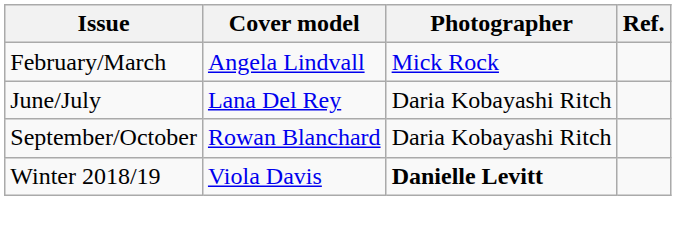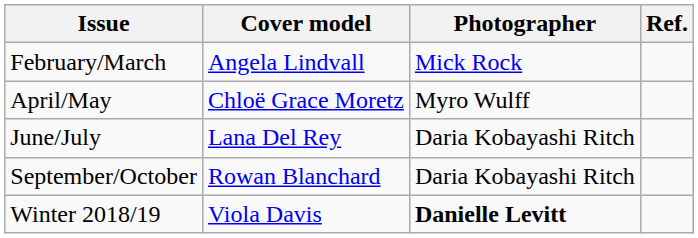 <table class="wikitable">
 <tr>
 <th>Issue</th>
 <th>Cover model</th>
 <th>Photographer</th>
 <th>Ref.</th>
 </tr>
 <tr>
 <td>February/March</td>
 <td><a href='#'>Angela Lindvall</a></td>
 <td><a href='#'>Mick Rock</a></td>
+<td></td>
+</tr>
+<tr>
+<td>April/May</td>
+<td><a href='#'>Chloë Grace Moretz</a></td>
+<td>Myro Wulff</td>
 <td></td>
 </tr>
 <tr>
 <td>June/July</td>
 <td><a href='#'>Lana Del Rey</a></td>
 <td>Daria Kobayashi Ritch</td>
 <td></td>
 </tr>
 <tr>
 <td>September/October</td>
 <td><a href='#'>Rowan Blanchard</a></td>
 <td>Daria Kobayashi Ritch</td>
 <td></td>
 </tr>
 <tr>
 <td>Winter 2018/19</td>
 <td><a href='#'>Viola Davis</a></td>
 <td><strong>Danielle Levitt</strong></td>
 <td></td>
 </tr>
 </table>
